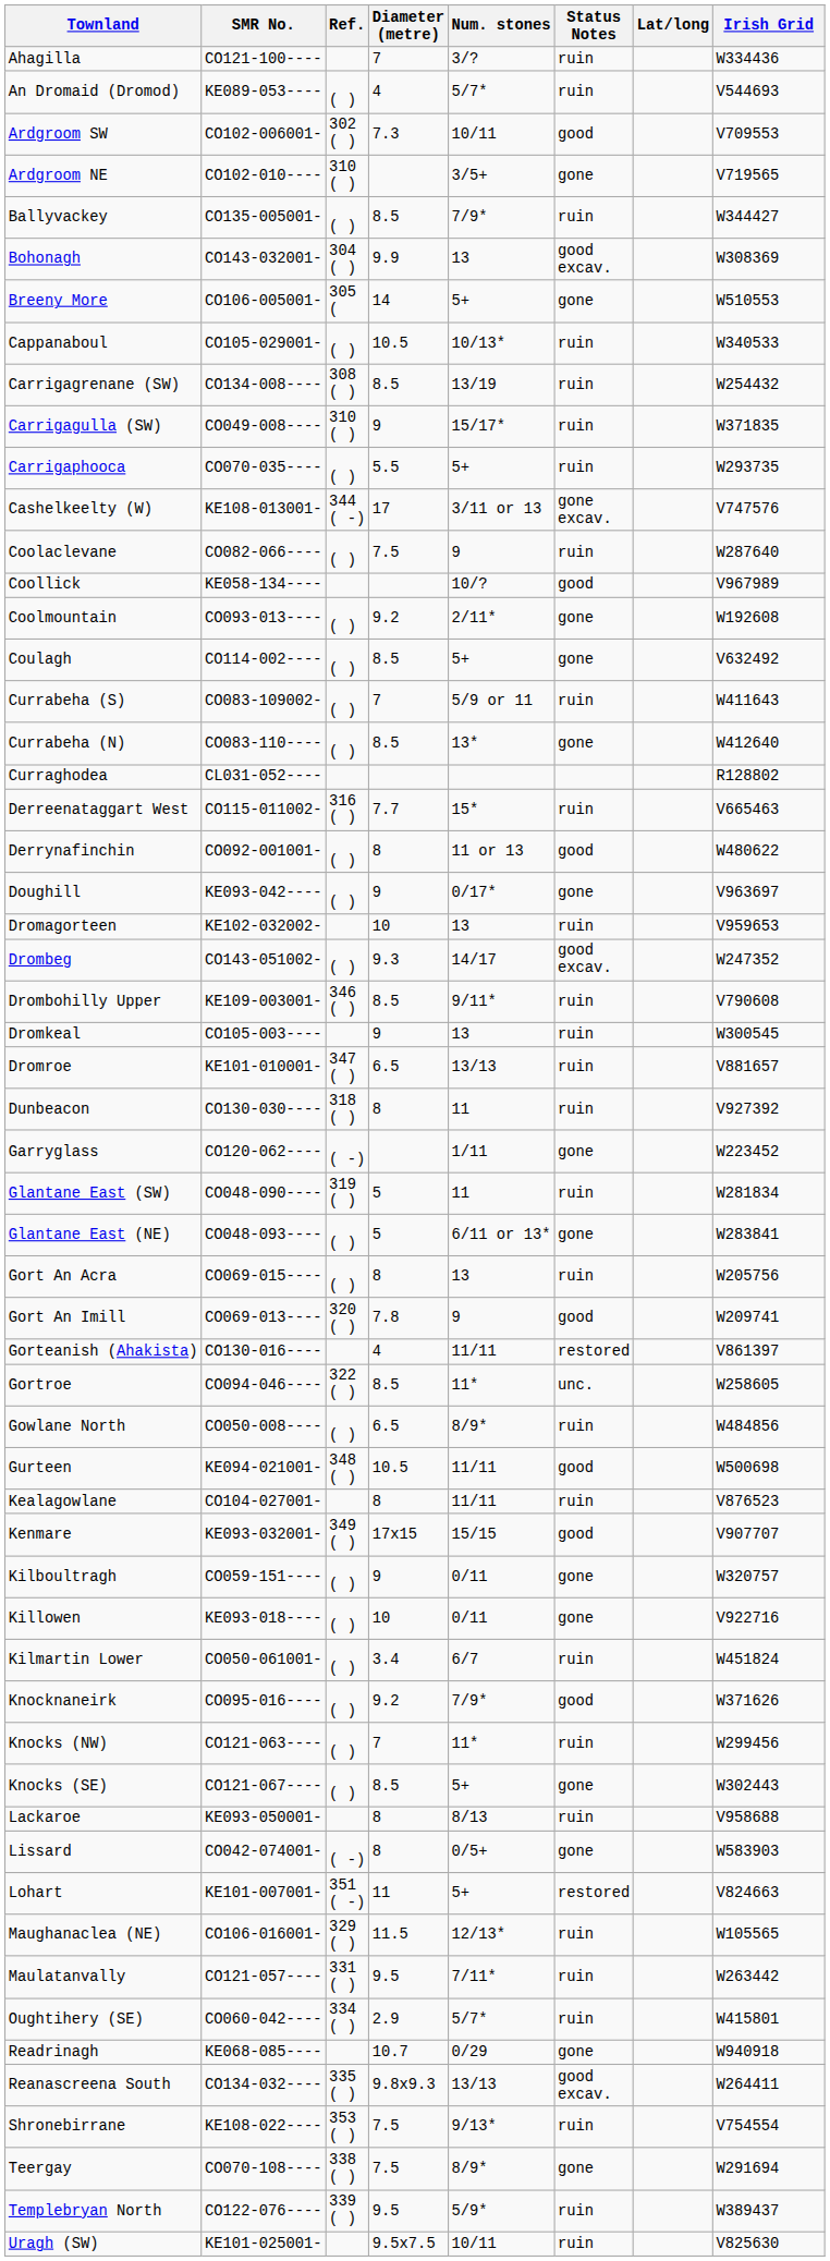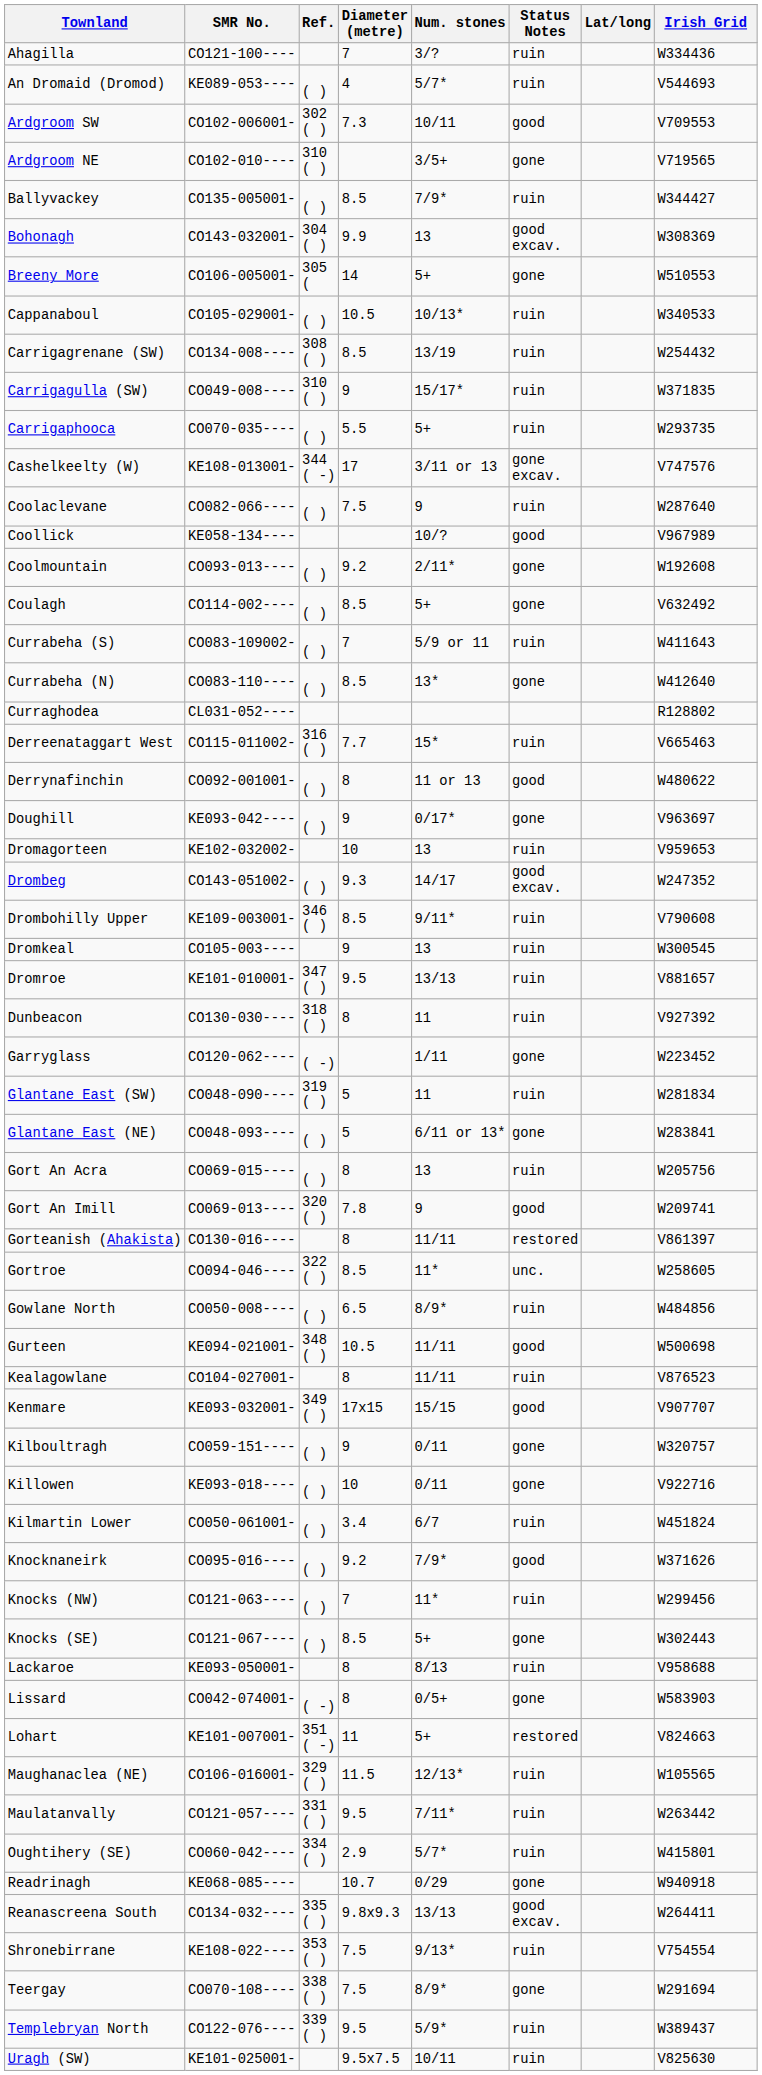 <table class="wikitable sortable">
 <tr>
 <th data-sort-type=text><a href='#'>Townland</a></th>
 <th data-sort-type=text>SMR No.</th>
 <th data-sort-type="text">Ref.</th>
 <th data-sort-type="number">Diameter<br>(metre)</th>
 <th data-sort-type="number">Num. stones</th>
 <th data-sort-type="number">Status<br>Notes</th>
 <th>Lat/long</th>
 <th data-sort-type=text style="width: 7em;"><a href='#'>Irish Grid</a></th>
 </tr>
 <tr>
 <td>Ahagilla</td>
 <td>CO121-100----</td>
 <td data-sort-value="999"></td>
 <td>7</td>
 <td>3/?</td>
 <td data-sort-value="3">ruin</td>
 <td></td>
 <td>W334436</td>
 </tr>
 <tr>
 <td>An Dromaid (Dromod)</td>
 <td>KE089-053----</td>
 <td><br>( )</td>
 <td>4</td>
 <td>5/7*</td>
 <td data-sort-value="3">ruin</td>
 <td></td>
 <td>V544693</td>
 </tr>
 <tr>
 <td><a href='#'>Ardgroom</a> SW</td>
 <td>CO102-006001-</td>
 <td>302 <br>( )</td>
 <td>7.3</td>
 <td>10/11</td>
 <td data-sort-value="1">good</td>
 <td></td>
 <td>V709553</td>
 </tr>
 <tr>
 <td><a href='#'>Ardgroom</a> NE</td>
 <td>CO102-010----</td>
 <td>310 <br>( )</td>
 <td></td>
 <td>3/5+</td>
 <td data-sort-value="4">gone</td>
 <td></td>
 <td>V719565</td>
 </tr>
 <tr>
 <td>Ballyvackey</td>
 <td>CO135-005001-</td>
 <td><br>( )</td>
 <td>8.5</td>
 <td>7/9*</td>
 <td data-sort-value="3">ruin</td>
 <td></td>
 <td>W344427</td>
 </tr>
 <tr>
 <td><a href='#'>Bohonagh</a></td>
 <td>CO143-032001-</td>
 <td>304 <br>( )</td>
 <td>9.9</td>
 <td>13</td>
 <td data-sort-value="1">good<br>excav.</td>
 <td></td>
 <td>W308369</td>
 </tr>
 <tr>
 <td><a href='#'>Breeny More</a></td>
 <td>CO106-005001-</td>
 <td>305 <br>( </td>
 <td>14</td>
 <td>5+</td>
 <td data-sort-value="4">gone</td>
 <td></td>
 <td>W510553</td>
 </tr>
 <tr>
 <td>Cappanaboul</td>
 <td>CO105-029001-</td>
 <td><br>( )</td>
 <td>10.5</td>
 <td>10/13*</td>
 <td data-sort-value="3">ruin</td>
 <td></td>
 <td>W340533</td>
 </tr>
 <tr>
 <td>Carrigagrenane (SW)</td>
 <td>CO134-008----</td>
 <td>308 <br>( )</td>
 <td>8.5</td>
 <td>13/19</td>
 <td data-sort-value="3">ruin</td>
 <td></td>
 <td>W254432</td>
 </tr>
 <tr>
 <td><a href='#'>Carrigagulla</a> (SW)</td>
 <td>CO049-008----</td>
 <td>310 <br>( )</td>
 <td>9</td>
 <td>15/17*</td>
 <td data-sort-value="3">ruin</td>
 <td></td>
 <td>W371835</td>
 </tr>
 <tr>
 <td><a href='#'>Carrigaphooca</a></td>
 <td>CO070-035----</td>
 <td><br>( )</td>
 <td>5.5</td>
 <td>5+</td>
 <td data-sort-value="3">ruin</td>
 <td></td>
 <td>W293735</td>
 </tr>
 <tr>
 <td>Cashelkeelty (W)</td>
 <td>KE108-013001-</td>
 <td>344 <br>( -)</td>
 <td>17</td>
 <td>3/11 or 13</td>
 <td data-sort-value="4">gone<br>excav.</td>
 <td></td>
 <td>V747576</td>
 </tr>
 <tr>
 <td>Coolaclevane</td>
 <td>CO082-066----</td>
 <td><br>( )</td>
 <td>7.5</td>
 <td>9</td>
 <td data-sort-value="3">ruin</td>
 <td></td>
 <td>W287640</td>
 </tr>
 <tr>
 <td>Coollick</td>
 <td>KE058-134----</td>
 <td data-sort-value="999"></td>
 <td></td>
 <td>10/?</td>
 <td data-sort-value="1">good</td>
 <td></td>
 <td>V967989</td>
 </tr>
 <tr>
 <td>Coolmountain</td>
 <td>CO093-013----</td>
 <td><br>( )</td>
 <td>9.2</td>
 <td>2/11*</td>
 <td data-sort-value="4">gone</td>
 <td></td>
 <td>W192608</td>
 </tr>
 <tr>
 <td>Coulagh</td>
 <td>CO114-002----</td>
 <td><br>( )</td>
 <td>8.5</td>
 <td>5+</td>
 <td data-sort-value="4">gone</td>
 <td></td>
 <td>V632492</td>
 </tr>
 <tr>
 <td>Currabeha (S)</td>
 <td>CO083-109002-</td>
 <td><br>( )</td>
 <td>7</td>
 <td>5/9 or 11</td>
 <td data-sort-value="3">ruin</td>
 <td></td>
 <td>W411643</td>
 </tr>
 <tr>
 <td>Currabeha (N)</td>
 <td>CO083-110----</td>
 <td><br>( )</td>
 <td>8.5</td>
 <td>13*</td>
 <td data-sort-value="4">gone</td>
 <td></td>
 <td>W412640</td>
 </tr>
 <tr>
 <td>Curraghodea</td>
 <td>CL031-052----</td>
 <td data-sort-value="999"></td>
 <td></td>
 <td></td>
 <td data-sort-value="999"></td>
 <td></td>
 <td>R128802</td>
 </tr>
 <tr>
 <td>Derreenataggart West</td>
 <td>CO115-011002-</td>
 <td>316 <br>( )</td>
 <td>7.7</td>
 <td>15*</td>
 <td data-sort-value="3">ruin</td>
 <td></td>
 <td>V665463</td>
 </tr>
 <tr>
 <td>Derrynafinchin</td>
 <td>CO092-001001-</td>
 <td><br>( )</td>
 <td>8</td>
 <td>11 or 13</td>
 <td data-sort-value="1">good</td>
 <td></td>
 <td>W480622</td>
 </tr>
 <tr>
 <td>Doughill</td>
 <td>KE093-042----</td>
 <td><br>( )</td>
 <td>9</td>
 <td>0/17*</td>
 <td data-sort-value="4">gone</td>
 <td></td>
 <td>V963697</td>
 </tr>
 <tr>
 <td>Dromagorteen</td>
 <td>KE102-032002-</td>
 <td data-sort-value="999"></td>
 <td>10</td>
 <td>13</td>
 <td data-sort-value="3">ruin</td>
 <td></td>
 <td>V959653</td>
 </tr>
 <tr>
 <td><a href='#'>Drombeg</a></td>
 <td>CO143-051002-</td>
 <td><br>( )</td>
 <td>9.3</td>
 <td>14/17</td>
 <td data-sort-value="1">good<br>excav.</td>
 <td></td>
 <td>W247352</td>
 </tr>
 <tr>
 <td>Drombohilly Upper</td>
 <td>KE109-003001-</td>
 <td>346 <br>( )</td>
 <td>8.5</td>
 <td>9/11*</td>
 <td data-sort-value="3">ruin</td>
 <td></td>
 <td>V790608</td>
 </tr>
 <tr>
 <td>Dromkeal</td>
 <td>CO105-003----</td>
 <td data-sort-value="999"></td>
 <td>9</td>
 <td>13</td>
 <td data-sort-value="3">ruin</td>
 <td></td>
 <td>W300545</td>
 </tr>
 <tr>
 <td>Dromroe</td>
 <td>KE101-010001-</td>
 <td>347 <br>( )</td>
-<td>6.5</td>
+<td>9.5</td>
 <td>13/13</td>
 <td data-sort-value="3">ruin</td>
 <td></td>
 <td>V881657</td>
 </tr>
 <tr>
 <td>Dunbeacon</td>
 <td>CO130-030----</td>
 <td>318 <br>( )</td>
 <td>8</td>
 <td>11</td>
 <td data-sort-value="3">ruin</td>
 <td></td>
 <td>V927392</td>
 </tr>
 <tr>
 <td>Garryglass</td>
 <td>CO120-062----</td>
 <td><br>( -)</td>
 <td></td>
 <td>1/11</td>
 <td data-sort-value="4">gone</td>
 <td></td>
 <td>W223452</td>
 </tr>
 <tr>
 <td><a href='#'>Glantane East</a> (SW)</td>
 <td>CO048-090----</td>
 <td>319 <br>( )</td>
 <td>5</td>
 <td>11</td>
 <td data-sort-value="3">ruin</td>
 <td></td>
 <td>W281834</td>
 </tr>
 <tr>
 <td><a href='#'>Glantane East</a> (NE)</td>
 <td>CO048-093----</td>
 <td><br>( )</td>
 <td>5</td>
 <td>6/11 or 13*</td>
 <td data-sort-value="4">gone</td>
 <td></td>
 <td>W283841</td>
 </tr>
 <tr>
 <td>Gort An Acra</td>
 <td>CO069-015----</td>
 <td><br>( )</td>
 <td>8</td>
 <td>13</td>
 <td data-sort-value="3">ruin</td>
 <td></td>
 <td>W205756</td>
 </tr>
 <tr>
 <td>Gort An Imill</td>
 <td>CO069-013----</td>
 <td>320 <br>( )</td>
 <td>7.8</td>
 <td>9</td>
 <td data-sort-value="1">good</td>
 <td></td>
 <td>W209741</td>
 </tr>
 <tr>
 <td>Gorteanish (<a href='#'>Ahakista</a>)</td>
 <td>CO130-016----</td>
 <td data-sort-value="999"></td>
-<td>4</td>
+<td>8</td>
 <td>11/11</td>
 <td data-sort-value="4">restored</td>
 <td></td>
 <td>V861397</td>
 </tr>
 <tr>
 <td>Gortroe</td>
 <td>CO094-046----</td>
 <td>322 <br>( )</td>
 <td>8.5</td>
 <td>11*</td>
 <td data-sort-value="5">unc.</td>
 <td></td>
 <td>W258605</td>
 </tr>
 <tr>
 <td>Gowlane North</td>
 <td>CO050-008----</td>
 <td><br>( )</td>
 <td>6.5</td>
 <td>8/9*</td>
 <td data-sort-value="3">ruin</td>
 <td></td>
 <td>W484856</td>
 </tr>
 <tr>
 <td>Gurteen</td>
 <td>KE094-021001-</td>
 <td>348 <br>( )</td>
 <td>10.5</td>
 <td>11/11</td>
 <td data-sort-value="1">good</td>
 <td></td>
 <td>W500698</td>
 </tr>
 <tr>
 <td>Kealagowlane</td>
 <td>CO104-027001-</td>
 <td data-sort-value="999"></td>
 <td>8</td>
 <td>11/11</td>
 <td data-sort-value="3">ruin</td>
 <td></td>
 <td>V876523</td>
 </tr>
 <tr>
 <td>Kenmare</td>
 <td>KE093-032001-</td>
 <td>349 <br>( )</td>
 <td>17x15</td>
 <td>15/15</td>
 <td data-sort-value="1">good</td>
 <td></td>
 <td>V907707</td>
 </tr>
 <tr>
 <td>Kilboultragh</td>
 <td>CO059-151----</td>
 <td><br>( )</td>
 <td>9</td>
 <td>0/11</td>
 <td data-sort-value="4">gone</td>
 <td></td>
 <td>W320757</td>
 </tr>
 <tr>
 <td>Killowen</td>
 <td>KE093-018----</td>
 <td><br>( )</td>
 <td>10</td>
 <td>0/11</td>
 <td data-sort-value="4">gone</td>
 <td></td>
 <td>V922716</td>
 </tr>
 <tr>
 <td>Kilmartin Lower</td>
 <td>CO050-061001-</td>
 <td><br>( )</td>
 <td>3.4</td>
 <td>6/7</td>
 <td data-sort-value="3">ruin</td>
 <td></td>
 <td>W451824</td>
 </tr>
 <tr>
 <td>Knocknaneirk</td>
 <td>CO095-016----</td>
 <td><br>( )</td>
 <td>9.2</td>
 <td>7/9*</td>
 <td data-sort-value="1">good</td>
 <td></td>
 <td>W371626</td>
 </tr>
 <tr>
 <td>Knocks (NW)</td>
 <td>CO121-063----</td>
 <td><br>( )</td>
 <td>7</td>
 <td>11*</td>
 <td data-sort-value="3">ruin</td>
 <td></td>
 <td>W299456</td>
 </tr>
 <tr>
 <td>Knocks (SE)</td>
 <td>CO121-067----</td>
 <td><br>( )</td>
 <td>8.5</td>
 <td>5+</td>
 <td data-sort-value="4">gone</td>
 <td></td>
 <td>W302443</td>
 </tr>
 <tr>
 <td>Lackaroe</td>
 <td>KE093-050001-</td>
 <td data-sort-value="999"></td>
 <td>8</td>
 <td>8/13</td>
 <td data-sort-value="3">ruin</td>
 <td></td>
 <td>V958688</td>
 </tr>
 <tr>
 <td>Lissard</td>
 <td>CO042-074001-</td>
 <td><br>( -)</td>
 <td>8</td>
 <td>0/5+</td>
 <td data-sort-value="4">gone</td>
 <td></td>
 <td>W583903</td>
 </tr>
 <tr>
 <td>Lohart</td>
 <td>KE101-007001-</td>
 <td>351 <br>( -)</td>
 <td>11</td>
 <td>5+</td>
 <td data-sort-value="2">restored</td>
 <td></td>
 <td>V824663</td>
 </tr>
 <tr>
 <td>Maughanaclea (NE)</td>
 <td>CO106-016001-</td>
 <td>329 <br>( )</td>
 <td>11.5</td>
 <td>12/13*</td>
 <td data-sort-value="3">ruin</td>
 <td></td>
 <td>W105565</td>
 </tr>
 <tr>
 <td>Maulatanvally</td>
 <td>CO121-057----</td>
 <td>331 <br>( )</td>
 <td>9.5</td>
 <td>7/11*</td>
 <td data-sort-value="3">ruin</td>
 <td></td>
 <td>W263442</td>
 </tr>
 <tr>
 <td>Oughtihery (SE)</td>
 <td>CO060-042----</td>
 <td>334 <br>( )</td>
 <td>2.9</td>
 <td>5/7*</td>
 <td data-sort-value="3">ruin</td>
 <td></td>
 <td>W415801</td>
 </tr>
 <tr>
 <td>Readrinagh</td>
 <td>KE068-085----</td>
 <td data-sort-value="999"></td>
 <td>10.7</td>
 <td>0/29</td>
 <td data-sort-value="4">gone</td>
 <td></td>
 <td>W940918</td>
 </tr>
 <tr>
 <td>Reanascreena South</td>
 <td>CO134-032----</td>
 <td>335 <br>( )</td>
 <td>9.8x9.3</td>
 <td>13/13</td>
 <td data-sort-value="1">good<br>excav.</td>
 <td></td>
 <td>W264411</td>
 </tr>
 <tr>
 <td>Shronebirrane</td>
 <td>KE108-022----</td>
 <td>353 <br>( )</td>
 <td>7.5</td>
 <td>9/13*</td>
 <td data-sort-value="3">ruin</td>
 <td></td>
 <td>V754554</td>
 </tr>
 <tr>
 <td>Teergay</td>
 <td>CO070-108----</td>
 <td>338 <br>( )</td>
 <td>7.5</td>
 <td>8/9*</td>
 <td data-sort-value="4">gone</td>
 <td></td>
 <td>W291694</td>
 </tr>
 <tr>
 <td><a href='#'>Templebryan</a> North</td>
 <td>CO122-076----</td>
 <td>339 <br>( )</td>
 <td>9.5</td>
 <td>5/9*</td>
 <td data-sort-value="3">ruin</td>
 <td></td>
 <td>W389437</td>
 </tr>
 <tr>
 <td><a href='#'>Uragh</a> (SW)</td>
 <td>KE101-025001-</td>
 <td data-sort-value="999"></td>
 <td>9.5x7.5</td>
 <td>10/11</td>
 <td data-sort-value="3">ruin</td>
 <td></td>
 <td>V825630</td>
 </tr>
 </table>
